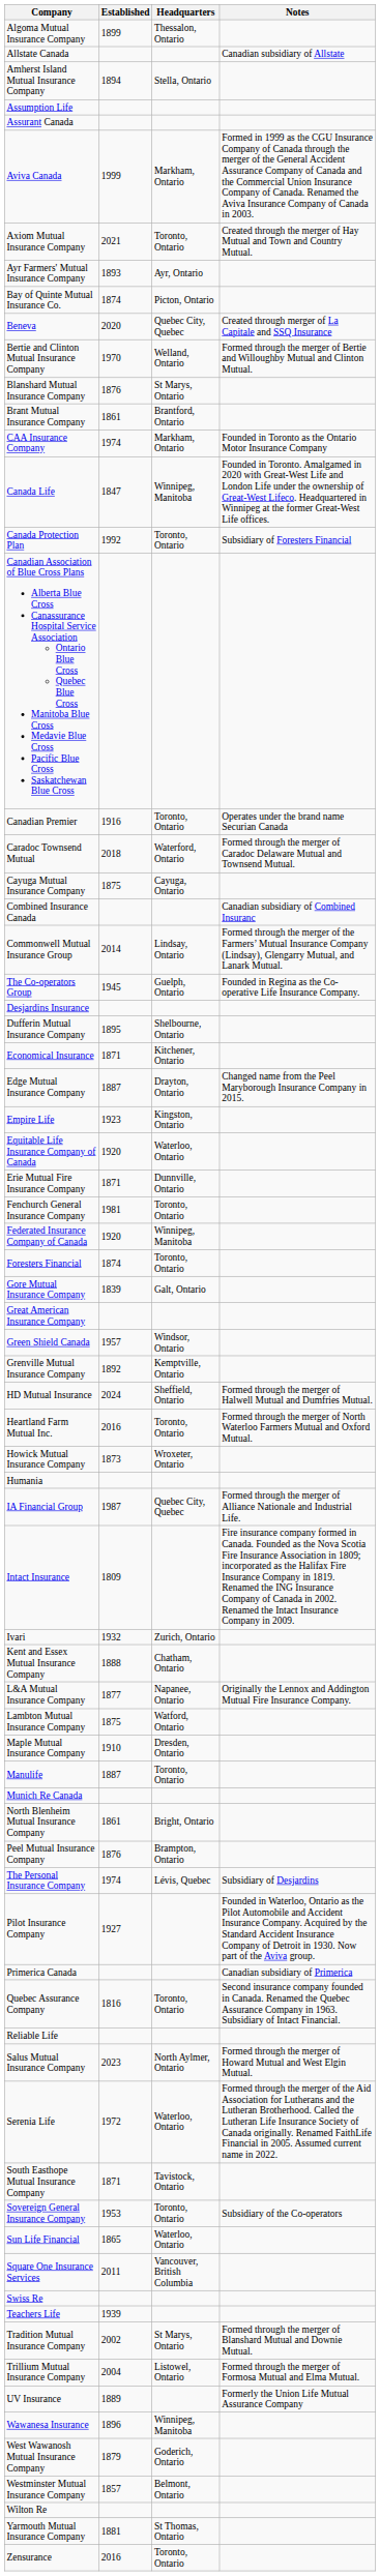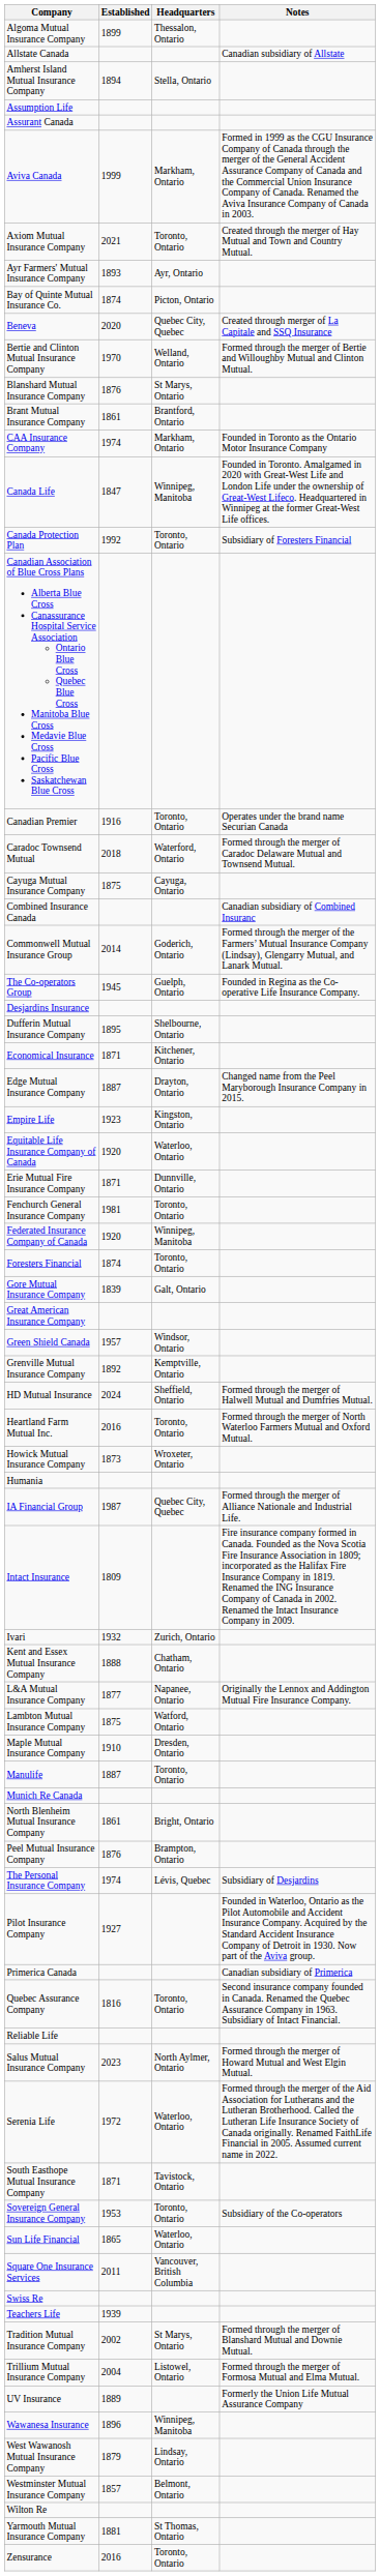 <table class="wikitable">
 <tr>
 <th>Company</th>
 <th>Established</th>
 <th>Headquarters</th>
 <th>Notes</th>
 </tr>
 <tr>
 <td>Algoma Mutual Insurance Company</td>
 <td>1899</td>
 <td>Thessalon, Ontario</td>
 <td></td>
 </tr>
 <tr>
 <td>Allstate Canada</td>
 <td></td>
 <td></td>
 <td>Canadian subsidiary of <a href='#'>Allstate</a></td>
 </tr>
 <tr>
 <td>Amherst Island Mutual Insurance Company</td>
 <td>1894</td>
 <td>Stella, Ontario</td>
 <td></td>
 </tr>
 <tr>
 <td><a href='#'>Assumption Life</a></td>
 <td></td>
 <td></td>
 <td></td>
 </tr>
 <tr>
 <td><a href='#'>Assurant</a> Canada</td>
 <td></td>
 <td></td>
 <td></td>
 </tr>
 <tr>
 <td><a href='#'>Aviva Canada</a></td>
 <td>1999</td>
 <td>Markham, Ontario</td>
 <td>Formed in 1999 as the CGU Insurance Company of Canada through the merger of the General Accident Assurance Company of Canada and the Commercial Union Insurance Company of Canada. Renamed the Aviva Insurance Company of Canada in 2003.</td>
 </tr>
 <tr>
 <td>Axiom Mutual Insurance Company</td>
 <td>2021</td>
 <td>Toronto, Ontario</td>
 <td>Created through the merger of Hay Mutual and Town and Country Mutual.</td>
 </tr>
 <tr>
 <td>Ayr Farmers' Mutual Insurance Company</td>
 <td>1893</td>
 <td>Ayr, Ontario</td>
 <td></td>
 </tr>
 <tr>
 <td>Bay of Quinte Mutual Insurance Co.</td>
 <td>1874</td>
 <td>Picton, Ontario</td>
 <td></td>
 </tr>
 <tr>
 <td><a href='#'>Beneva</a></td>
 <td>2020</td>
 <td>Quebec City, Quebec</td>
 <td>Created through merger of <a href='#'>La Capitale</a> and <a href='#'>SSQ Insurance</a></td>
 </tr>
 <tr>
 <td>Bertie and Clinton Mutual Insurance Company</td>
 <td>1970</td>
 <td>Welland, Ontario</td>
 <td>Formed through the merger of Bertie and Willoughby Mutual and Clinton Mutual.</td>
 </tr>
 <tr>
 <td>Blanshard Mutual Insurance Company</td>
 <td>1876</td>
 <td>St Marys, Ontario</td>
 <td></td>
 </tr>
 <tr>
 <td>Brant Mutual Insurance Company</td>
 <td>1861</td>
 <td>Brantford, Ontario</td>
 <td></td>
 </tr>
 <tr>
 <td><a href='#'>CAA Insurance Company</a></td>
 <td>1974</td>
 <td>Markham, Ontario</td>
 <td>Founded in Toronto as the Ontario Motor Insurance Company</td>
 </tr>
 <tr>
 <td><a href='#'>Canada Life</a></td>
 <td>1847</td>
 <td>Winnipeg, Manitoba</td>
 <td>Founded in Toronto. Amalgamed in 2020 with Great-West Life and London Life under the ownership of <a href='#'>Great-West Lifeco</a>. Headquartered in Winnipeg at the former Great-West Life offices.</td>
 </tr>
 <tr>
 <td><a href='#'>Canada Protection Plan</a></td>
 <td>1992</td>
 <td>Toronto, Ontario</td>
 <td>Subsidiary of <a href='#'>Foresters Financial</a></td>
 </tr>
 <tr>
 <td><a href='#'>Canadian Association of Blue Cross Plans</a><br><ul><li><a href='#'>Alberta Blue Cross</a></li><li><a href='#'>Canassurance Hospital Service Association</a><ul><li><a href='#'>Ontario Blue Cross</a></li><li><a href='#'>Quebec Blue Cross</a></li></ul></li><li><a href='#'>Manitoba Blue Cross</a></li><li><a href='#'>Medavie Blue Cross</a></li><li><a href='#'>Pacific Blue Cross</a></li><li><a href='#'>Saskatchewan Blue Cross</a></li></ul></td>
 <td></td>
 <td></td>
 <td></td>
 </tr>
 <tr>
 <td>Canadian Premier</td>
 <td>1916</td>
 <td>Toronto, Ontario</td>
 <td>Operates under the brand name Securian Canada</td>
 </tr>
 <tr>
 <td>Caradoc Townsend Mutual</td>
 <td>2018</td>
 <td>Waterford, Ontario</td>
 <td>Formed through the merger of Caradoc Delaware Mutual and Townsend Mutual.</td>
 </tr>
 <tr>
 <td>Cayuga Mutual Insurance Company</td>
 <td>1875</td>
 <td>Cayuga, Ontario</td>
 <td></td>
 </tr>
 <tr>
 <td>Combined Insurance Canada</td>
 <td></td>
 <td></td>
 <td>Canadian subsidiary of <a href='#'>Combined Insuranc</a></td>
 </tr>
 <tr>
 <td>Commonwell Mutual Insurance Group</td>
 <td>2014</td>
-<td>Lindsay, Ontario</td>
+<td>Goderich, Ontario</td>
 <td>Formed through the merger of the Farmers’ Mutual Insurance Company (Lindsay), Glengarry Mutual, and Lanark Mutual.</td>
 </tr>
 <tr>
 <td><a href='#'>The Co-operators Group</a></td>
 <td>1945</td>
 <td>Guelph, Ontario</td>
 <td>Founded in Regina as the Co-operative Life Insurance Company.</td>
 </tr>
 <tr>
 <td><a href='#'>Desjardins Insurance</a></td>
 <td></td>
 <td></td>
 <td></td>
 </tr>
 <tr>
 <td>Dufferin Mutual Insurance Company</td>
 <td>1895</td>
 <td>Shelbourne, Ontario</td>
 <td></td>
 </tr>
 <tr>
 <td><a href='#'>Economical Insurance</a></td>
 <td>1871</td>
 <td>Kitchener, Ontario</td>
 <td></td>
 </tr>
 <tr>
 <td>Edge Mutual Insurance Company</td>
 <td>1887</td>
 <td>Drayton, Ontario</td>
 <td>Changed name from the Peel Maryborough Insurance Company in 2015.</td>
 </tr>
 <tr>
 <td><a href='#'>Empire Life</a></td>
 <td>1923</td>
 <td>Kingston, Ontario</td>
 <td></td>
 </tr>
 <tr>
 <td><a href='#'>Equitable Life Insurance Company of Canada</a></td>
 <td>1920</td>
 <td>Waterloo, Ontario</td>
 <td></td>
 </tr>
 <tr>
 <td>Erie Mutual Fire Insurance Company</td>
 <td>1871</td>
 <td>Dunnville, Ontario</td>
 <td></td>
 </tr>
 <tr>
 <td>Fenchurch General Insurance Company</td>
 <td>1981</td>
 <td>Toronto, Ontario</td>
 <td></td>
 </tr>
 <tr>
 <td><a href='#'>Federated Insurance Company of Canada</a></td>
 <td>1920</td>
 <td>Winnipeg, Manitoba</td>
 <td></td>
 </tr>
 <tr>
 <td><a href='#'>Foresters Financial</a></td>
 <td>1874</td>
 <td>Toronto, Ontario</td>
 <td></td>
 </tr>
 <tr>
 <td><a href='#'>Gore Mutual Insurance Company</a></td>
 <td>1839</td>
 <td>Galt, Ontario</td>
 <td></td>
 </tr>
 <tr>
 <td><a href='#'>Great American Insurance Company</a></td>
 <td></td>
 <td></td>
 <td></td>
 </tr>
 <tr>
 <td><a href='#'>Green Shield Canada</a></td>
 <td>1957</td>
 <td>Windsor, Ontario</td>
 <td></td>
 </tr>
 <tr>
 <td>Grenville Mutual Insurance Company</td>
 <td>1892</td>
 <td>Kemptville, Ontario</td>
 <td></td>
 </tr>
 <tr>
 <td>HD Mutual Insurance</td>
 <td>2024</td>
 <td>Sheffield, Ontario</td>
 <td>Formed through the merger of Halwell Mutual and Dumfries Mutual.</td>
 </tr>
 <tr>
 <td>Heartland Farm Mutual Inc.</td>
 <td>2016</td>
 <td>Toronto, Ontario</td>
 <td>Formed through the merger of North Waterloo Farmers Mutual and Oxford Mutual.</td>
 </tr>
 <tr>
 <td>Howick Mutual Insurance Company</td>
 <td>1873</td>
 <td>Wroxeter, Ontario</td>
 <td></td>
 </tr>
 <tr>
 <td>Humania</td>
 <td></td>
 <td></td>
 <td></td>
 </tr>
 <tr>
 <td><a href='#'>IA Financial Group</a></td>
 <td>1987</td>
 <td>Quebec City, Quebec</td>
 <td>Formed through the merger of Alliance Nationale and Industrial Life.</td>
 </tr>
 <tr>
 <td><a href='#'>Intact Insurance</a></td>
 <td>1809</td>
 <td></td>
 <td>Fire insurance company formed in Canada. Founded as the Nova Scotia Fire Insurance Association in 1809; incorporated as the Halifax Fire Insurance Company in 1819. Renamed the ING Insurance Company of Canada in 2002. Renamed the Intact Insurance Company in 2009.</td>
 </tr>
 <tr>
 <td>Ivari</td>
 <td>1932</td>
 <td>Zurich, Ontario</td>
 <td></td>
 </tr>
 <tr>
 <td>Kent and Essex Mutual Insurance Company</td>
 <td>1888</td>
 <td>Chatham, Ontario</td>
 <td></td>
 </tr>
 <tr>
 <td>L&A Mutual Insurance Company</td>
 <td>1877</td>
 <td>Napanee, Ontario</td>
 <td>Originally the Lennox and Addington Mutual Fire Insurance Company.</td>
 </tr>
 <tr>
 <td>Lambton Mutual Insurance Company</td>
 <td>1875</td>
 <td>Watford, Ontario</td>
 <td></td>
 </tr>
 <tr>
 <td>Maple Mutual Insurance Company</td>
 <td>1910</td>
 <td>Dresden, Ontario</td>
 <td></td>
 </tr>
 <tr>
 <td><a href='#'>Manulife</a></td>
 <td>1887</td>
 <td>Toronto, Ontario</td>
 <td></td>
 </tr>
 <tr>
 <td><a href='#'>Munich Re Canada</a></td>
 <td></td>
 <td></td>
 <td></td>
 </tr>
 <tr>
 <td>North Blenheim Mutual Insurance Company</td>
 <td>1861</td>
 <td>Bright, Ontario</td>
 <td></td>
 </tr>
 <tr>
 <td>Peel Mutual Insurance Company</td>
 <td>1876</td>
 <td>Brampton, Ontario</td>
 <td></td>
 </tr>
 <tr>
 <td><a href='#'>The Personal Insurance Company</a></td>
 <td>1974</td>
 <td>Lévis, Quebec</td>
 <td>Subsidiary of <a href='#'>Desjardins</a></td>
 </tr>
 <tr>
 <td>Pilot Insurance Company</td>
 <td>1927</td>
 <td></td>
 <td>Founded in Waterloo, Ontario as the Pilot Automobile and Accident Insurance Company. Acquired by the Standard Accident Insurance Company of Detroit in 1930. Now part of the <a href='#'>Aviva</a> group.</td>
 </tr>
 <tr>
 <td>Primerica Canada</td>
 <td></td>
 <td></td>
 <td>Canadian subsidiary of <a href='#'>Primerica</a></td>
 </tr>
 <tr>
 <td>Quebec Assurance Company</td>
 <td>1816</td>
 <td>Toronto, Ontario</td>
 <td>Second insurance company founded in Canada. Renamed the Quebec Assurance Company in 1963. Subsidiary of Intact Financial.</td>
 </tr>
 <tr>
 <td>Reliable Life</td>
 <td></td>
 <td></td>
 <td></td>
 </tr>
 <tr>
 <td>Salus Mutual Insurance Company</td>
 <td>2023</td>
 <td>North Aylmer, Ontario</td>
 <td>Formed through the merger of Howard Mutual and West Elgin Mutual.</td>
 </tr>
 <tr>
 <td>Serenia Life</td>
 <td>1972</td>
 <td>Waterloo, Ontario</td>
 <td>Formed through the merger of the Aid Association for Lutherans and the Lutheran Brotherhood. Called the Lutheran Life Insurance Society of Canada originally. Renamed FaithLife Financial in 2005. Assumed current name in 2022.</td>
 </tr>
 <tr>
 <td>South Easthope Mutual Insurance Company</td>
 <td>1871</td>
 <td>Tavistock, Ontario</td>
 <td></td>
 </tr>
 <tr>
 <td><a href='#'>Sovereign General Insurance Company</a></td>
 <td>1953</td>
 <td>Toronto, Ontario</td>
 <td>Subsidiary of the Co-operators</td>
 </tr>
 <tr>
 <td><a href='#'>Sun Life Financial</a></td>
 <td>1865</td>
 <td>Waterloo, Ontario</td>
 <td></td>
 </tr>
 <tr>
 <td><a href='#'>Square One Insurance Services</a></td>
 <td>2011</td>
 <td>Vancouver, British Columbia</td>
 <td></td>
 </tr>
 <tr>
 <td><a href='#'>Swiss Re</a></td>
 <td></td>
 <td></td>
 <td></td>
 </tr>
 <tr>
 <td><a href='#'>Teachers Life</a></td>
 <td>1939</td>
 <td></td>
 <td></td>
 </tr>
 <tr>
 <td>Tradition Mutual Insurance Company</td>
 <td>2002</td>
 <td>St Marys, Ontario</td>
 <td>Formed through the merger of Blanshard Mutual and Downie Mutual.</td>
 </tr>
 <tr>
 <td>Trillium Mutual Insurance Company</td>
 <td>2004</td>
 <td>Listowel, Ontario</td>
 <td>Formed through the merger of Formosa Mutual and Elma Mutual.</td>
 </tr>
 <tr>
 <td>UV Insurance</td>
 <td>1889</td>
 <td></td>
 <td>Formerly the Union Life Mutual Assurance Company</td>
 </tr>
 <tr>
 <td><a href='#'>Wawanesa Insurance</a></td>
 <td>1896</td>
 <td>Winnipeg, Manitoba</td>
 <td></td>
 </tr>
 <tr>
 <td>West Wawanosh Mutual Insurance Company</td>
 <td>1879</td>
-<td>Goderich, Ontario</td>
+<td>Lindsay, Ontario</td>
 <td></td>
 </tr>
 <tr>
 <td>Westminster Mutual Insurance Company</td>
 <td>1857</td>
 <td>Belmont, Ontario</td>
 <td></td>
 </tr>
 <tr>
 <td>Wilton Re</td>
 <td></td>
 <td></td>
 <td></td>
 </tr>
 <tr>
 <td>Yarmouth Mutual Insurance Company</td>
 <td>1881</td>
 <td>St Thomas, Ontario</td>
 <td></td>
 </tr>
 <tr>
 <td>Zensurance</td>
 <td>2016</td>
 <td>Toronto, Ontario</td>
 <td></td>
 </tr>
 </table>
